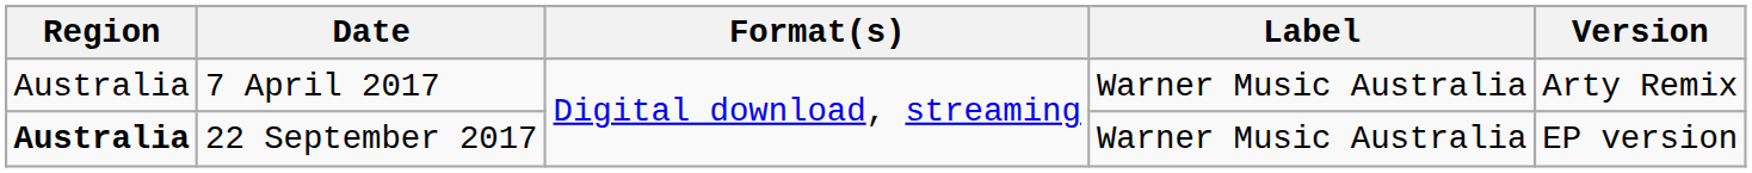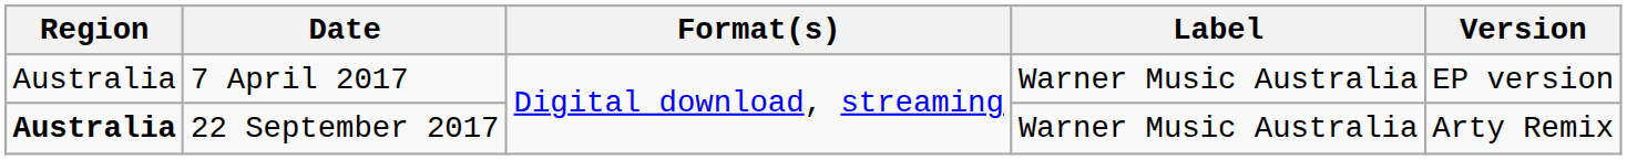 <table class="wikitable plainrowheaders">
 <tr>
 <th scope="col">Region</th>
 <th scope="col">Date</th>
 <th scope="col">Format(s)</th>
 <th scope="col">Label</th>
 <th scope="col">Version</th>
 </tr>
 <tr>
 <td>Australia</td>
 <td>7 April 2017</td>
 <td rowspan="2"><a href='#'>Digital download</a>, <a href='#'>streaming</a></td>
 <td>Warner Music Australia</td>
-<td>Arty Remix</td>
+<td>EP version</td>
 </tr>
 <tr>
 <td><strong>Australia</strong></td>
 <td>22 September 2017</td>
 <td>Warner Music Australia</td>
-<td>EP version</td>
+<td>Arty Remix</td>
 </tr>
 </table>
